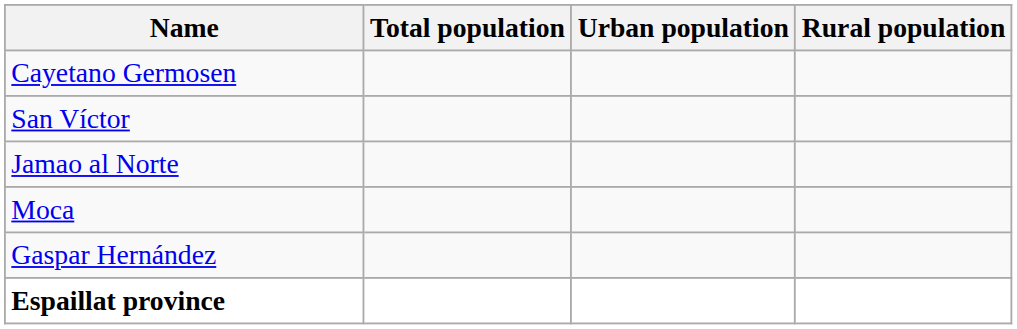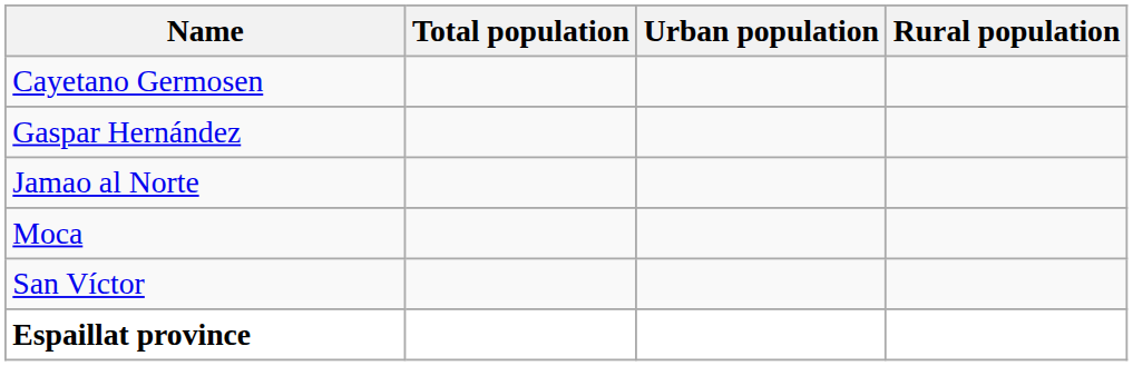 <table class="wikitable sortable" style="text-align:right; font-size:95%;">
 <tr>
 <th width="190px">Name</th>
 <th>Total population</th>
 <th>Urban population</th>
 <th>Rural population</th>
 </tr>
 <tr>
 <td align="left"><a href='#'>Cayetano Germosen</a></td>
 <td></td>
 <td></td>
 <td></td>
 </tr>
 <tr>
-<td align="left"><a href='#'>San Víctor</a></td>
+<td align="left"><a href='#'>Gaspar Hernández</a></td>
 <td></td>
 <td></td>
 <td></td>
 </tr>
 <tr>
 <td align="left"><a href='#'>Jamao al Norte</a></td>
 <td></td>
 <td></td>
 <td></td>
 </tr>
 <tr>
 <td align="left"><a href='#'>Moca</a></td>
 <td></td>
 <td></td>
 <td></td>
 </tr>
 <tr>
-<td align="left"><a href='#'>Gaspar Hernández</a></td>
+<td align="left"><a href='#'>San Víctor</a></td>
 <td></td>
 <td></td>
 <td></td>
 </tr>
 <tr style="background:white">
 <td align="left"><strong>Espaillat province</strong></td>
 <td></td>
 <td></td>
 <td></td>
 </tr>
 </table>
